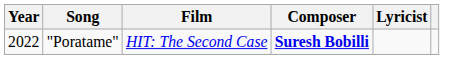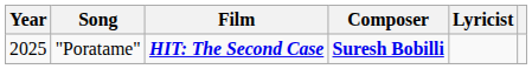 <table class="wikitable sortable">
 <tr>
 <th scope="col">Year</th>
 <th scope="col">Song</th>
 <th scope="col">Film</th>
 <th scope="col">Composer</th>
 <th scope="col">Lyricist</th>
 <th scope="col" class=unsortable></th>
 </tr>
 <tr>
-<td>2022</td>
+<td>2025</td>
 <td>"Poratame"</td>
-<td><em><a href='#'>HIT: The Second Case</a></em></td>
+<td><strong><em><a href='#'>HIT: The Second Case</a></em></strong></td>
 <td><strong><a href='#'>Suresh Bobilli</a></strong></td>
 <td></td>
 <td></td>
 </tr>
 <tr>
 </tr>
 </table>
